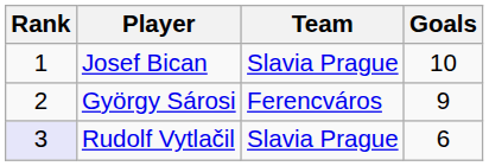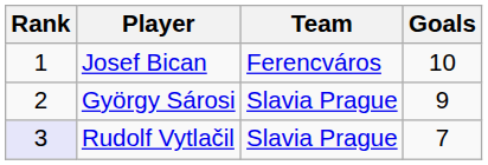 <table class="wikitable" style="text-align:center">
 <tr>
 <th>Rank</th>
 <th>Player</th>
 <th>Team</th>
 <th>Goals</th>
 </tr>
 <tr>
 <td>1</td>
 <td align=left> <a href='#'>Josef Bican</a></td>
-<td align=left> <a href='#'>Slavia Prague</a></td>
+<td align=left> <a href='#'>Ferencváros</a></td>
 <td>10</td>
 </tr>
 <tr>
 <td>2</td>
 <td align=left> <a href='#'>György Sárosi</a></td>
-<td align=left> <a href='#'>Ferencváros</a></td>
+<td align=left> <a href='#'>Slavia Prague</a></td>
 <td>9</td>
 </tr>
 <tr>
 <td style="background: lavender;">3</td>
 <td align=left> <a href='#'>Rudolf Vytlačil</a></td>
 <td align=left> <a href='#'>Slavia Prague</a></td>
-<td>6</td>
+<td>7</td>
 </tr>
 </table>
